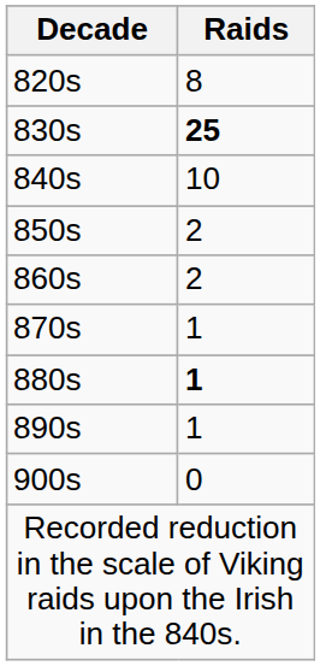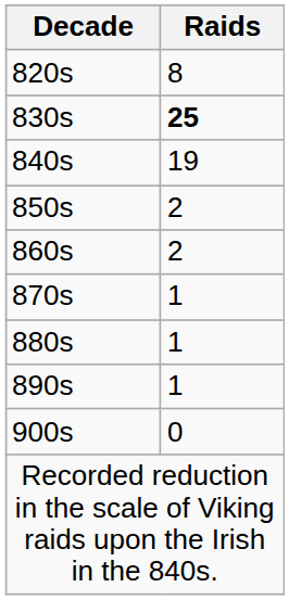 <table class="wikitable" style="float: right; margin-left: auto; margin-right: auto; border: none;">
 <tr>
 <th scope="col">Decade</th>
 <th scope="col">Raids</th>
 </tr>
 <tr>
 <td>820s</td>
 <td>8</td>
 </tr>
 <tr>
 <td>830s</td>
 <td><strong>25</strong></td>
 </tr>
 <tr>
 <td>840s</td>
-<td>10</td>
+<td>19</td>
 </tr>
 <tr>
 <td>850s</td>
 <td>2</td>
 </tr>
 <tr>
 <td>860s</td>
 <td>2</td>
 </tr>
 <tr>
 <td>870s</td>
 <td>1</td>
 </tr>
 <tr>
 <td>880s</td>
-<td><strong>1</strong></td>
+<td>1</td>
 </tr>
 <tr>
 <td>890s</td>
 <td>1</td>
 </tr>
 <tr>
 <td>900s</td>
 <td>0</td>
 </tr>
 <tr>
 <td colspan="2" style="text-align: center; width: 150px;">Recorded reduction in the scale of Viking raids upon the Irish in the 840s.</td>
 </tr>
 </table>
